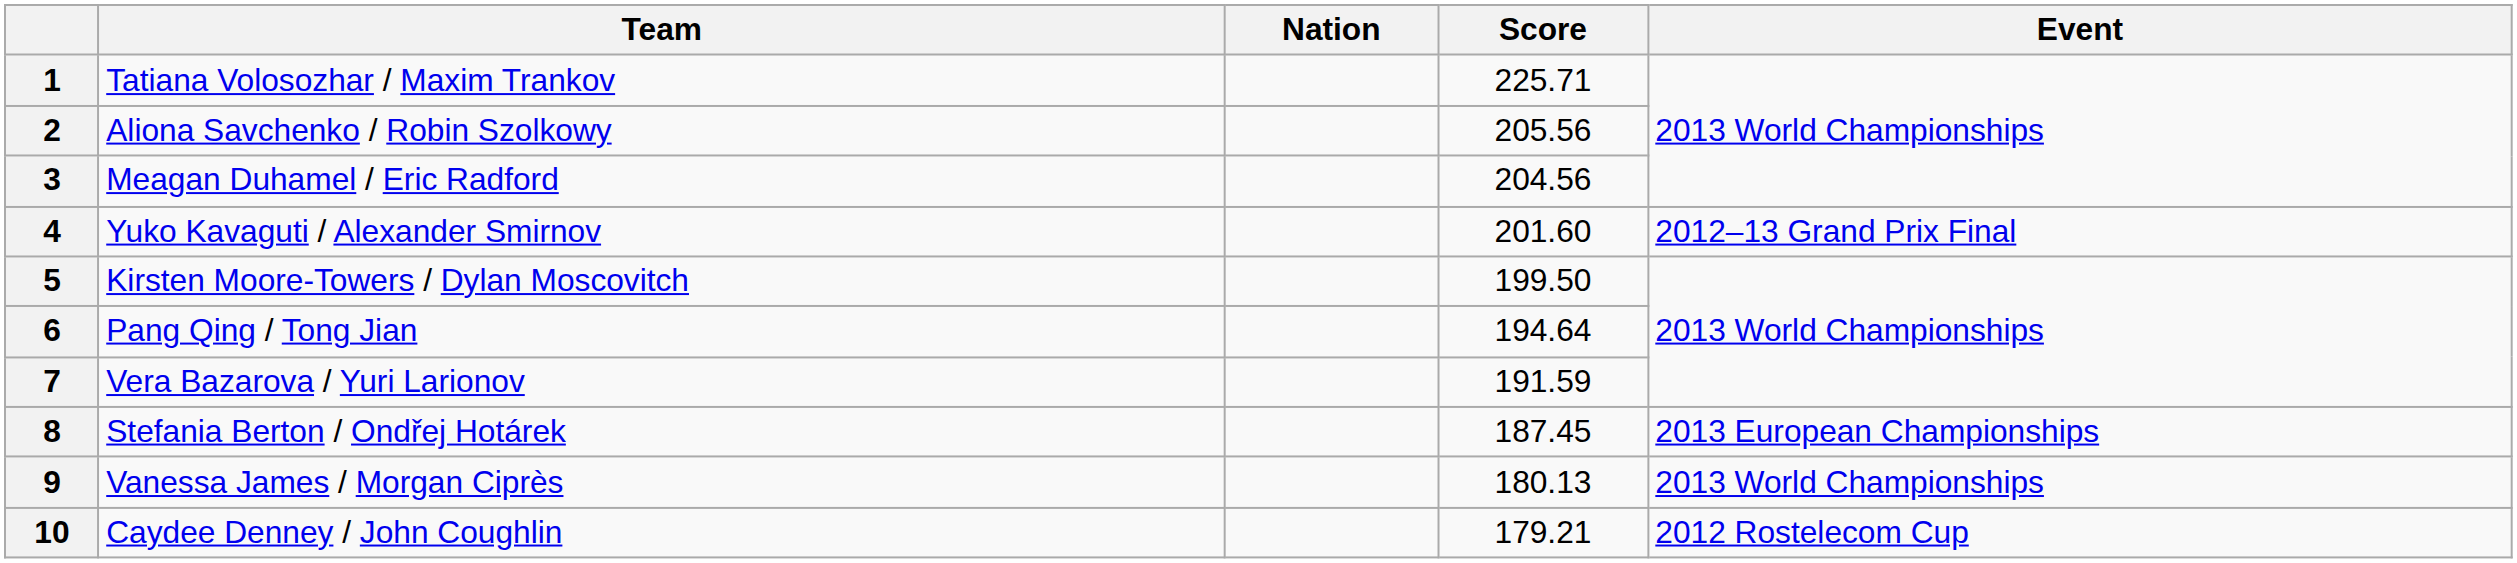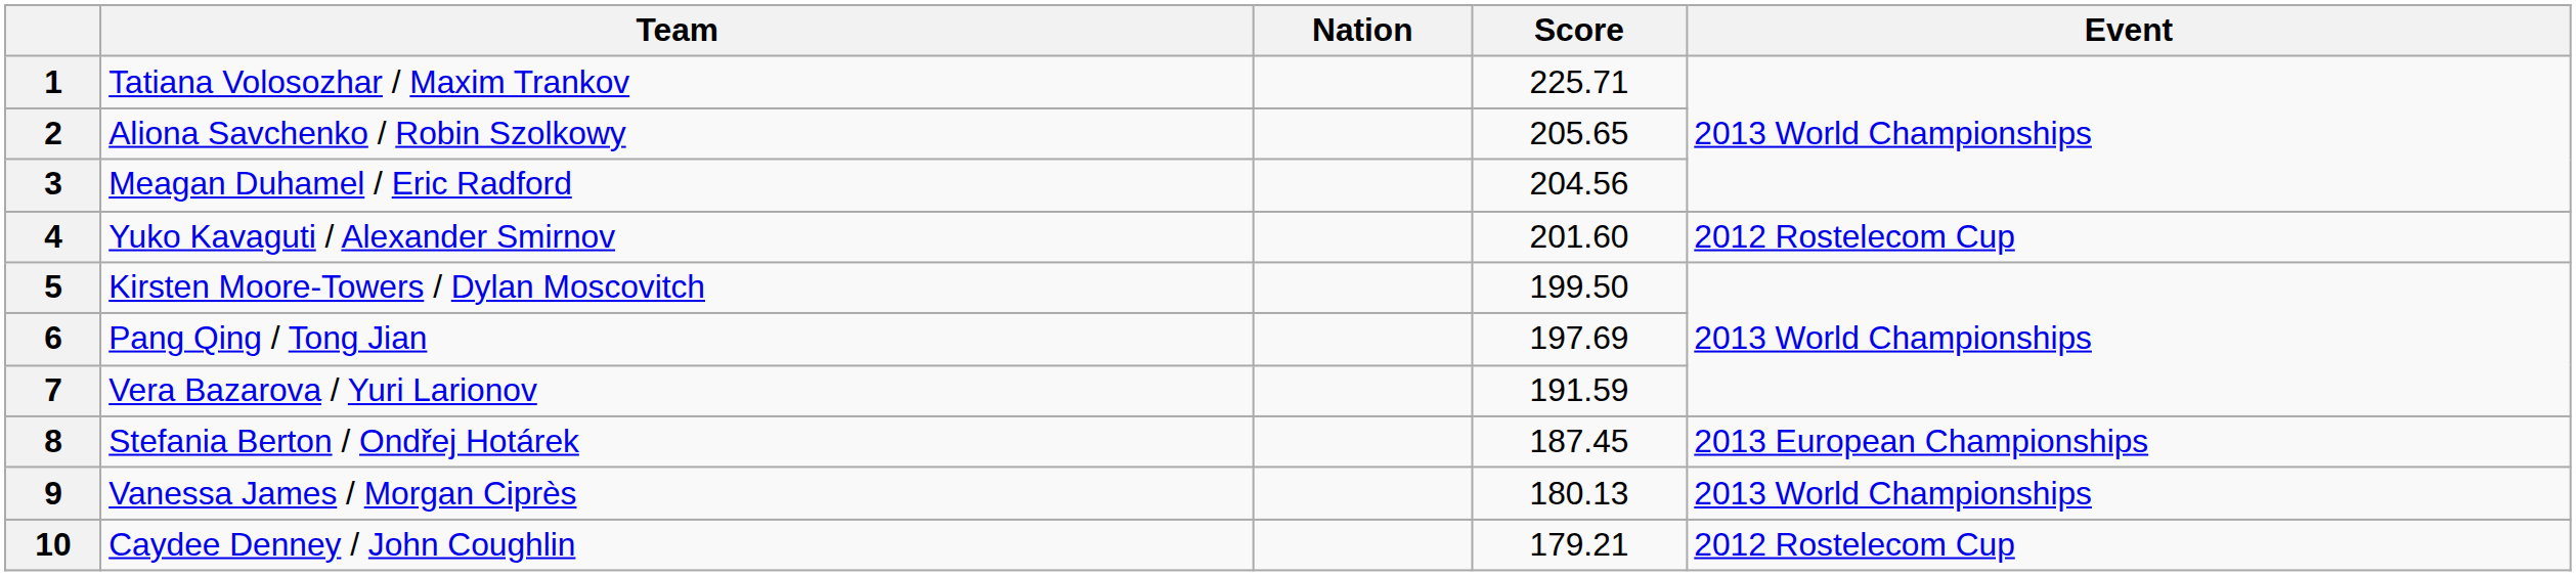 <table class="wikitable sortable" style="text-align:left; width:80%">
 <tr>
 <th scope="col"></th>
 <th scope="col">Team</th>
 <th scope="col">Nation</th>
 <th scope="col">Score</th>
 <th scope="col">Event</th>
 </tr>
 <tr>
 <th scope="row">1</th>
 <td><a href='#'>Tatiana Volosozhar</a> / <a href='#'>Maxim Trankov</a></td>
 <td></td>
 <td align=center>225.71</td>
 <td rowspan="3"><a href='#'>2013 World Championships</a></td>
 </tr>
 <tr>
 <th scope="row">2</th>
 <td><a href='#'>Aliona Savchenko</a> / <a href='#'>Robin Szolkowy</a></td>
 <td></td>
-<td align=center>205.56</td>
+<td align=center>205.65</td>
 </tr>
 <tr>
 <th scope="row">3</th>
 <td><a href='#'>Meagan Duhamel</a> / <a href='#'>Eric Radford</a></td>
 <td></td>
 <td align=center>204.56</td>
 </tr>
 <tr>
 <th scope="row">4</th>
 <td><a href='#'>Yuko Kavaguti</a> / <a href='#'>Alexander Smirnov</a></td>
 <td></td>
 <td align=center>201.60</td>
-<td><a href='#'>2012–13 Grand Prix Final</a></td>
+<td><a href='#'>2012 Rostelecom Cup</a></td>
 </tr>
 <tr>
 <th scope="row">5</th>
 <td><a href='#'>Kirsten Moore-Towers</a> / <a href='#'>Dylan Moscovitch</a></td>
 <td></td>
 <td align=center>199.50</td>
 <td rowspan="3"><a href='#'>2013 World Championships</a></td>
 </tr>
 <tr>
 <th scope="row">6</th>
 <td><a href='#'>Pang Qing</a> / <a href='#'>Tong Jian</a></td>
 <td></td>
-<td align=center>194.64</td>
+<td align=center>197.69</td>
 </tr>
 <tr>
 <th scope="row">7</th>
 <td><a href='#'>Vera Bazarova</a> / <a href='#'>Yuri Larionov</a></td>
 <td></td>
 <td align=center>191.59</td>
 </tr>
 <tr>
 <th scope="row">8</th>
 <td><a href='#'>Stefania Berton</a> / <a href='#'>Ondřej Hotárek</a></td>
 <td></td>
 <td align=center>187.45</td>
 <td><a href='#'>2013 European Championships</a></td>
 </tr>
 <tr>
 <th scope="row">9</th>
 <td><a href='#'>Vanessa James</a> / <a href='#'>Morgan Ciprès</a></td>
 <td></td>
 <td align=center>180.13</td>
 <td><a href='#'>2013 World Championships</a></td>
 </tr>
 <tr>
 <th scope="row">10</th>
 <td><a href='#'>Caydee Denney</a> / <a href='#'>John Coughlin</a></td>
 <td></td>
 <td align=center>179.21</td>
 <td><a href='#'>2012 Rostelecom Cup</a></td>
 </tr>
 </table>
